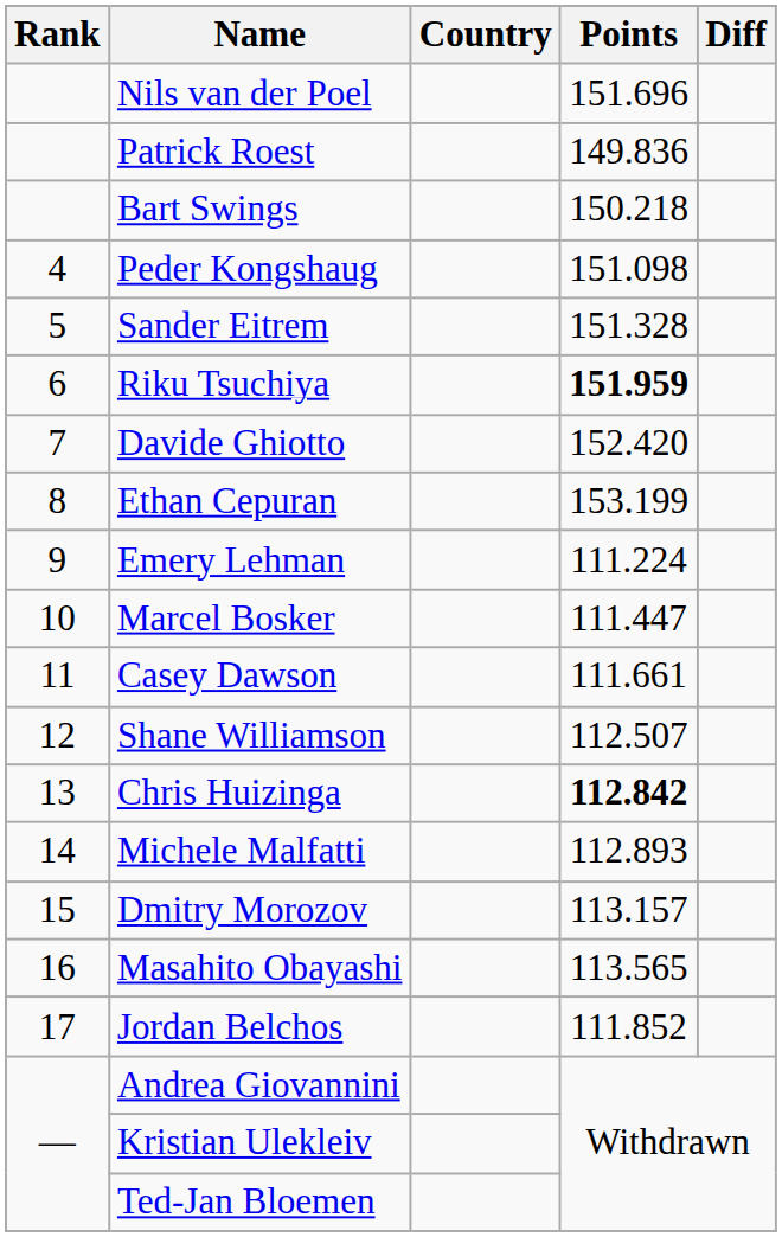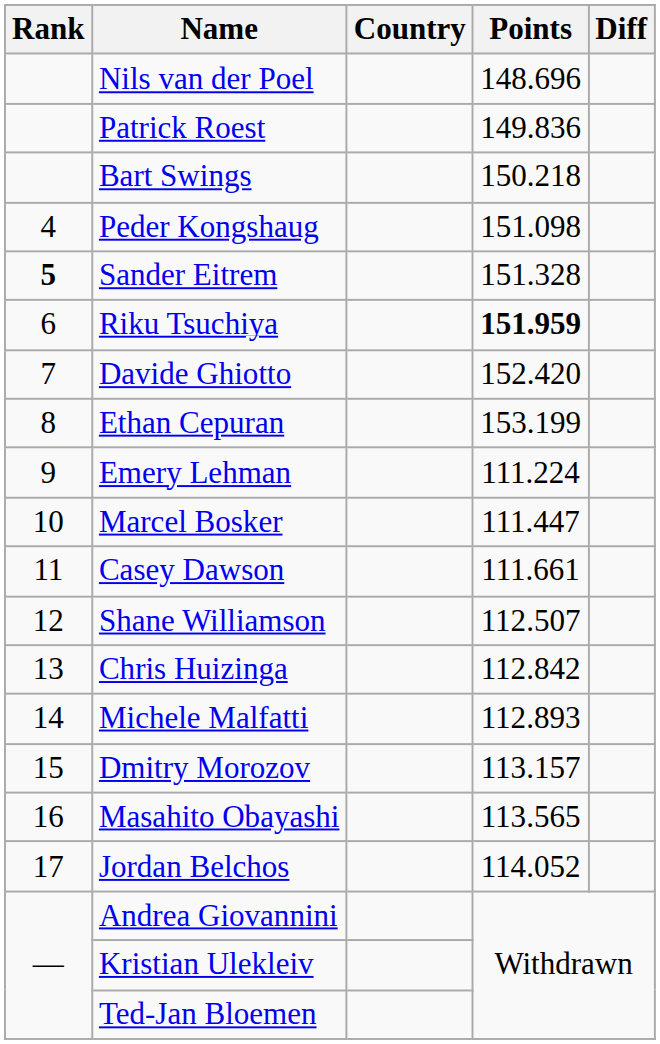 <table class="wikitable sortable" style="text-align:center">
 <tr>
 <th>Rank</th>
 <th>Name</th>
 <th>Country</th>
 <th>Points</th>
 <th>Diff</th>
 </tr>
 <tr>
 <td></td>
 <td align=left><a href='#'>Nils van der Poel</a></td>
 <td align=left></td>
-<td>151.696</td>
+<td>148.696</td>
 <td></td>
 </tr>
 <tr>
 <td></td>
 <td align=left><a href='#'>Patrick Roest</a></td>
 <td align=left></td>
 <td>149.836</td>
 <td></td>
 </tr>
 <tr>
 <td></td>
 <td align=left><a href='#'>Bart Swings</a></td>
 <td align=left></td>
 <td>150.218</td>
 <td></td>
 </tr>
 <tr>
 <td>4</td>
 <td align=left><a href='#'>Peder Kongshaug</a></td>
 <td align=left></td>
 <td>151.098</td>
 <td></td>
 </tr>
 <tr>
-<td>5</td>
+<td><strong>5</strong></td>
 <td align=left><a href='#'>Sander Eitrem</a></td>
 <td align=left></td>
 <td>151.328</td>
 <td></td>
 </tr>
 <tr>
 <td>6</td>
 <td align=left><a href='#'>Riku Tsuchiya</a></td>
 <td align=left></td>
 <td><strong>151.959</strong></td>
 <td></td>
 </tr>
 <tr>
 <td>7</td>
 <td align=left><a href='#'>Davide Ghiotto</a></td>
 <td align=left></td>
 <td>152.420</td>
 <td></td>
 </tr>
 <tr>
 <td>8</td>
 <td align=left><a href='#'>Ethan Cepuran</a></td>
 <td align=left></td>
 <td>153.199</td>
 <td></td>
 </tr>
 <tr>
 <td>9</td>
 <td align=left><a href='#'>Emery Lehman</a></td>
 <td align=left></td>
 <td>111.224</td>
 <td></td>
 </tr>
 <tr>
 <td>10</td>
 <td align=left><a href='#'>Marcel Bosker</a></td>
 <td align=left></td>
 <td>111.447</td>
 <td></td>
 </tr>
 <tr>
 <td>11</td>
 <td align=left><a href='#'>Casey Dawson</a></td>
 <td align=left></td>
 <td>111.661</td>
 <td></td>
 </tr>
 <tr>
 <td>12</td>
 <td align=left><a href='#'>Shane Williamson</a></td>
 <td align=left></td>
 <td>112.507</td>
 <td></td>
 </tr>
 <tr>
 <td>13</td>
 <td align=left><a href='#'>Chris Huizinga</a></td>
 <td align=left></td>
-<td><strong>112.842</strong></td>
+<td>112.842</td>
 <td></td>
 </tr>
 <tr>
 <td>14</td>
 <td align=left><a href='#'>Michele Malfatti</a></td>
 <td align=left></td>
 <td>112.893</td>
 <td></td>
 </tr>
 <tr>
 <td>15</td>
 <td align=left><a href='#'>Dmitry Morozov</a></td>
 <td align=left></td>
 <td>113.157</td>
 <td></td>
 </tr>
 <tr>
 <td>16</td>
 <td align=left><a href='#'>Masahito Obayashi</a></td>
 <td align=left></td>
 <td>113.565</td>
 <td></td>
 </tr>
 <tr>
 <td>17</td>
 <td align=left><a href='#'>Jordan Belchos</a></td>
 <td align=left></td>
-<td>111.852</td>
+<td>114.052</td>
 <td></td>
 </tr>
 <tr>
 <td rowspan=3>—</td>
 <td align=left><a href='#'>Andrea Giovannini</a></td>
 <td align=left></td>
 <td colspan=2 rowspan=3>Withdrawn</td>
 </tr>
 <tr>
 <td align=left><a href='#'>Kristian Ulekleiv</a></td>
 <td align=left></td>
 </tr>
 <tr>
 <td align=left><a href='#'>Ted-Jan Bloemen</a></td>
 <td align=left></td>
 </tr>
 </table>
